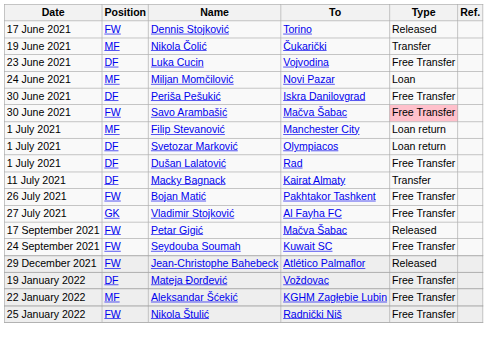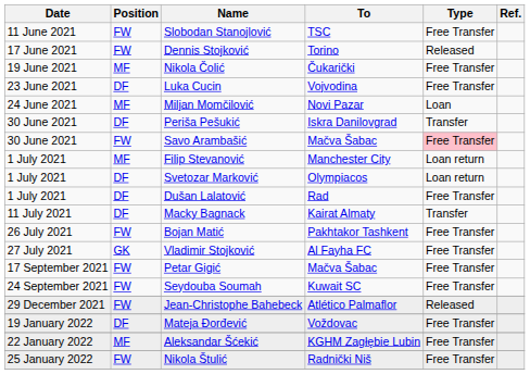 <table class="wikitable">
 <tr>
 <th>Date</th>
 <th>Position</th>
 <th>Name</th>
 <th>To</th>
 <th>Type</th>
 <th>Ref.</th>
+</tr>
+<tr>
+<td>11 June 2021</td>
+<td><a href='#'>FW</a></td>
+<td> <a href='#'>Slobodan Stanojlović</a></td>
+<td> <a href='#'>TSC</a></td>
+<td>Free Transfer</td>
+<td></td>
 </tr>
 <tr>
 <td>17 June 2021</td>
 <td><a href='#'>FW</a></td>
 <td> <a href='#'>Dennis Stojković</a></td>
 <td> <a href='#'>Torino</a></td>
 <td>Released</td>
 <td></td>
 </tr>
 <tr>
 <td>19 June 2021</td>
 <td><a href='#'>MF</a></td>
 <td> <a href='#'>Nikola Čolić</a></td>
 <td> <a href='#'>Čukarički</a></td>
-<td>Transfer</td>
+<td>Free Transfer</td>
 <td></td>
 </tr>
 <tr>
 <td>23 June 2021</td>
 <td><a href='#'>DF</a></td>
 <td> <a href='#'>Luka Cucin</a></td>
 <td> <a href='#'>Vojvodina</a></td>
 <td>Free Transfer</td>
 <td></td>
 </tr>
 <tr>
 <td>24 June 2021</td>
 <td><a href='#'>MF</a></td>
 <td> <a href='#'>Miljan Momčilović</a></td>
 <td> <a href='#'>Novi Pazar</a></td>
 <td>Loan</td>
 <td></td>
 </tr>
 <tr>
 <td>30 June 2021</td>
 <td><a href='#'>DF</a></td>
 <td> <a href='#'>Periša Pešukić</a></td>
 <td> <a href='#'>Iskra Danilovgrad</a></td>
-<td>Free Transfer</td>
+<td>Transfer</td>
 <td></td>
 </tr>
 <tr>
 <td>30 June 2021</td>
 <td><a href='#'>FW</a></td>
 <td> <a href='#'>Savo Arambašić</a></td>
 <td> <a href='#'>Mačva Šabac</a></td>
 <td style="background: pink;">Free Transfer</td>
 <td></td>
 </tr>
 <tr>
 <td>1 July 2021</td>
 <td><a href='#'>MF</a></td>
 <td> <a href='#'>Filip Stevanović</a></td>
 <td> <a href='#'>Manchester City</a></td>
 <td>Loan return</td>
 <td></td>
 </tr>
 <tr>
 <td>1 July 2021</td>
 <td><a href='#'>DF</a></td>
 <td> <a href='#'>Svetozar Marković</a></td>
 <td> <a href='#'>Olympiacos</a></td>
 <td>Loan return</td>
 <td></td>
 </tr>
 <tr>
 <td>1 July 2021</td>
 <td><a href='#'>DF</a></td>
 <td> <a href='#'>Dušan Lalatović</a></td>
 <td> <a href='#'>Rad</a></td>
 <td>Free Transfer</td>
 <td></td>
 </tr>
 <tr>
 <td>11 July 2021</td>
 <td><a href='#'>DF</a></td>
 <td> <a href='#'>Macky Bagnack</a></td>
 <td> <a href='#'>Kairat Almaty</a></td>
 <td>Transfer</td>
 <td></td>
 </tr>
 <tr>
 <td>26 July 2021</td>
 <td><a href='#'>FW</a></td>
 <td> <a href='#'>Bojan Matić</a></td>
 <td> <a href='#'>Pakhtakor Tashkent</a></td>
 <td>Free Transfer</td>
 <td></td>
 </tr>
 <tr>
 <td>27 July 2021</td>
 <td><a href='#'>GK</a></td>
 <td> <a href='#'>Vladimir Stojković</a></td>
 <td> <a href='#'>Al Fayha FC</a></td>
 <td>Free Transfer</td>
 <td></td>
 </tr>
 <tr>
 <td>17 September 2021</td>
 <td><a href='#'>FW</a></td>
 <td> <a href='#'>Petar Gigić</a></td>
 <td> <a href='#'>Mačva Šabac</a></td>
-<td>Released</td>
+<td>Free Transfer</td>
 <td></td>
 </tr>
 <tr>
 <td>24 September 2021</td>
 <td><a href='#'>FW</a></td>
 <td> <a href='#'>Seydouba Soumah</a></td>
 <td> <a href='#'>Kuwait SC</a></td>
 <td>Free Transfer</td>
 <td></td>
 </tr>
 <tr>
 </tr>
 <tr bgcolor=#EEEEEE>
 <td>29 December 2021</td>
 <td><a href='#'>FW</a></td>
 <td> <a href='#'>Jean-Christophe Bahebeck</a></td>
 <td> <a href='#'>Atlético Palmaflor</a></td>
 <td>Released</td>
 <td></td>
 </tr>
 <tr>
 </tr>
 <tr bgcolor=#EEEEEE>
 <td>19 January 2022</td>
 <td><a href='#'>DF</a></td>
 <td> <a href='#'>Mateja Đorđević</a></td>
 <td> <a href='#'>Voždovac</a></td>
 <td>Free Transfer</td>
 <td></td>
 </tr>
 <tr>
 </tr>
 <tr bgcolor=#EEEEEE>
 <td>22 January 2022</td>
 <td><a href='#'>MF</a></td>
 <td> <a href='#'>Aleksandar Šćekić</a></td>
 <td> <a href='#'>KGHM Zagłębie Lubin</a></td>
 <td>Free Transfer</td>
 <td></td>
 </tr>
 <tr>
 </tr>
 <tr bgcolor=#EEEEEE>
 <td>25 January 2022</td>
 <td><a href='#'>FW</a></td>
 <td> <a href='#'>Nikola Štulić</a></td>
 <td> <a href='#'>Radnički Niš</a></td>
 <td>Free Transfer</td>
 <td></td>
 </tr>
 <tr>
 </tr>
 </table>
